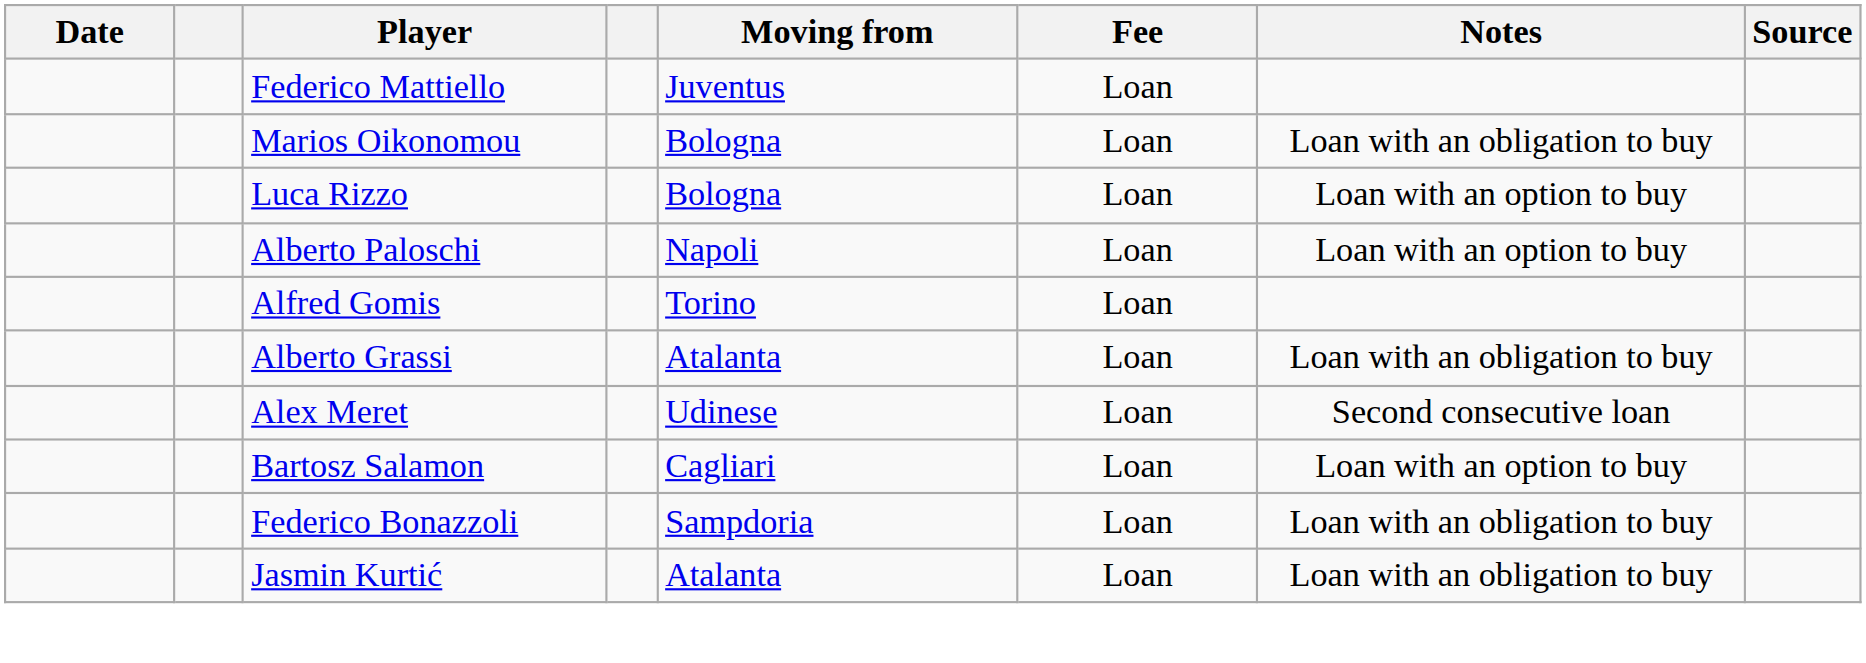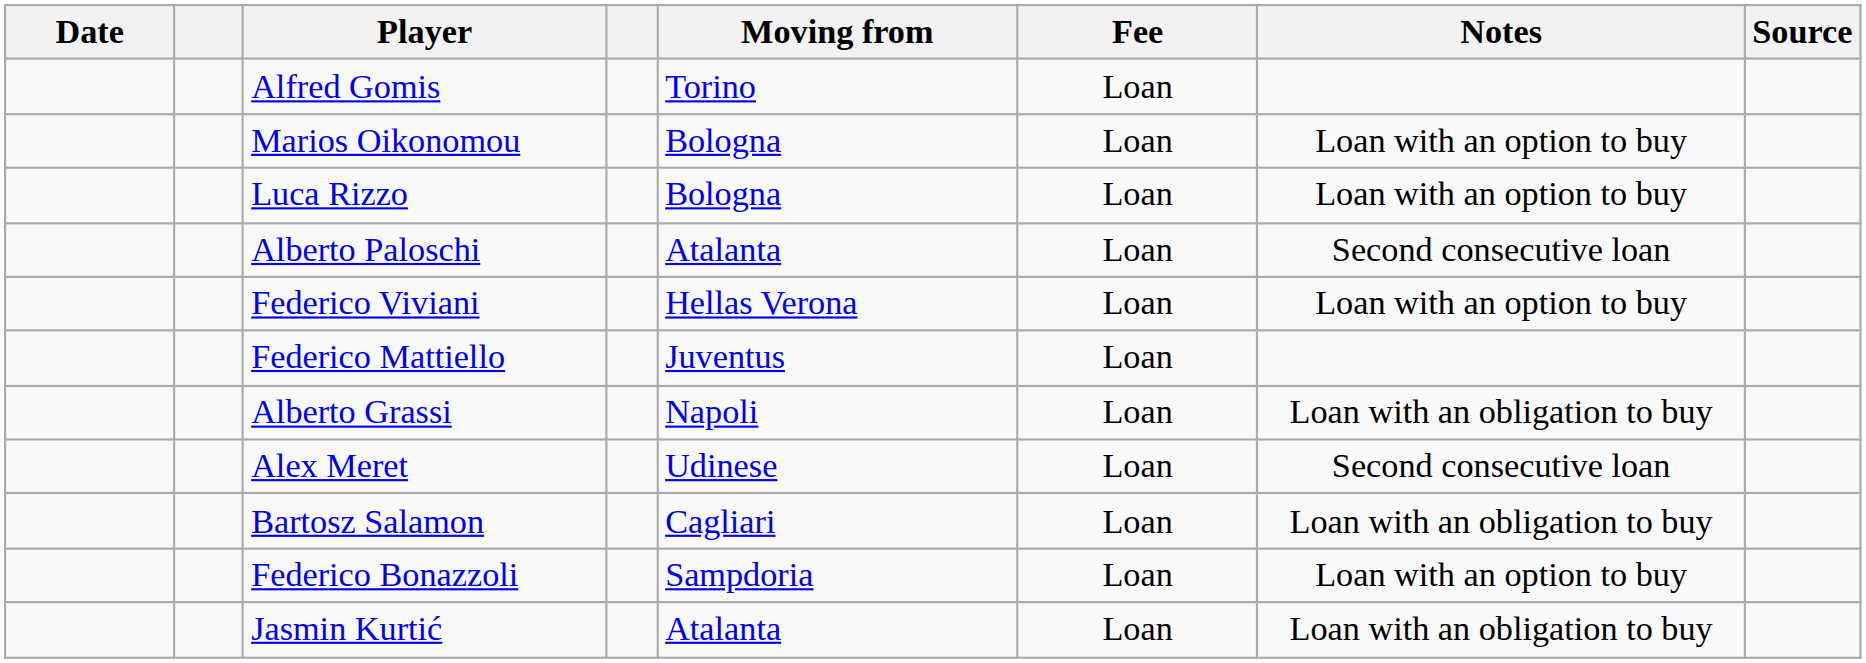 <table class="wikitable sortable">
 <tr>
 <th style="width:80px;">Date</th>
 <th style="width:30px;"></th>
 <th style="width:180px;">Player</th>
 <th style="width:20px;"></th>
 <th style="width:180px;">Moving from</th>
 <th style="width:120px;" class="unsortable">Fee</th>
 <th style="width:250px;" class="unsortable">Notes</th>
 <th style="width:20px;">Source</th>
 </tr>
 <tr>
 <td></td>
 <td align=center></td>
-<td> <a href='#'>Federico Mattiello</a></td>
+<td> <a href='#'>Alfred Gomis</a></td>
 <td align=center></td>
-<td> <a href='#'>Juventus</a></td>
+<td> <a href='#'>Torino</a></td>
 <td align=center>Loan</td>
 <td align=center></td>
 <td></td>
 </tr>
 <tr>
 <td></td>
 <td align=center></td>
 <td> <a href='#'>Marios Oikonomou</a></td>
 <td align=center></td>
 <td> <a href='#'>Bologna</a></td>
 <td align=center>Loan</td>
-<td align=center>Loan with an obligation to buy</td>
+<td align=center>Loan with an option to buy</td>
 <td></td>
 </tr>
 <tr>
 <td></td>
 <td align=center></td>
 <td> <a href='#'>Luca Rizzo</a></td>
 <td align=center></td>
 <td> <a href='#'>Bologna</a></td>
 <td align=center>Loan</td>
 <td align=center>Loan with an option to buy</td>
 <td></td>
 </tr>
 <tr>
 <td></td>
 <td align=center></td>
 <td> <a href='#'>Alberto Paloschi</a></td>
 <td align=center></td>
-<td> <a href='#'>Napoli</a></td>
+<td> <a href='#'>Atalanta</a></td>
+<td align=center>Loan</td>
+<td align=center>Second consecutive loan</td>
+<td></td>
+</tr>
+<tr>
+<td></td>
+<td align=center></td>
+<td> <a href='#'>Federico Viviani</a></td>
+<td align=center></td>
+<td> <a href='#'>Hellas Verona</a></td>
 <td align=center>Loan</td>
 <td align=center>Loan with an option to buy</td>
 <td></td>
 </tr>
 <tr>
 <td></td>
 <td align=center></td>
-<td> <a href='#'>Alfred Gomis</a></td>
+<td> <a href='#'>Federico Mattiello</a></td>
 <td align=center></td>
-<td> <a href='#'>Torino</a></td>
+<td> <a href='#'>Juventus</a></td>
 <td align=center>Loan</td>
 <td align=center></td>
 <td></td>
 </tr>
 <tr>
 <td></td>
 <td align=center></td>
 <td> <a href='#'>Alberto Grassi</a></td>
 <td align=center></td>
-<td> <a href='#'>Atalanta</a></td>
+<td> <a href='#'>Napoli</a></td>
 <td align=center>Loan</td>
 <td align=center>Loan with an obligation to buy</td>
 <td></td>
 </tr>
 <tr>
 <td></td>
 <td align=center></td>
 <td> <a href='#'>Alex Meret</a></td>
 <td align=center></td>
 <td> <a href='#'>Udinese</a></td>
 <td align=center>Loan</td>
 <td align=center>Second consecutive loan</td>
 <td></td>
 </tr>
 <tr>
 <td></td>
 <td align=center></td>
 <td> <a href='#'>Bartosz Salamon</a></td>
 <td align=center></td>
 <td> <a href='#'>Cagliari</a></td>
 <td align=center>Loan</td>
-<td align=center>Loan with an option to buy</td>
+<td align=center>Loan with an obligation to buy</td>
 <td></td>
 </tr>
 <tr>
 <td></td>
 <td align=center></td>
 <td> <a href='#'>Federico Bonazzoli</a></td>
 <td align=center></td>
 <td> <a href='#'>Sampdoria</a></td>
 <td align=center>Loan</td>
-<td align=center>Loan with an obligation to buy</td>
+<td align=center>Loan with an option to buy</td>
 <td></td>
 </tr>
 <tr>
 <td></td>
 <td align=center></td>
 <td> <a href='#'>Jasmin Kurtić</a></td>
 <td align=center></td>
 <td> <a href='#'>Atalanta</a></td>
 <td align=center>Loan</td>
 <td align=center>Loan with an obligation to buy</td>
 <td></td>
 </tr>
 </table>
